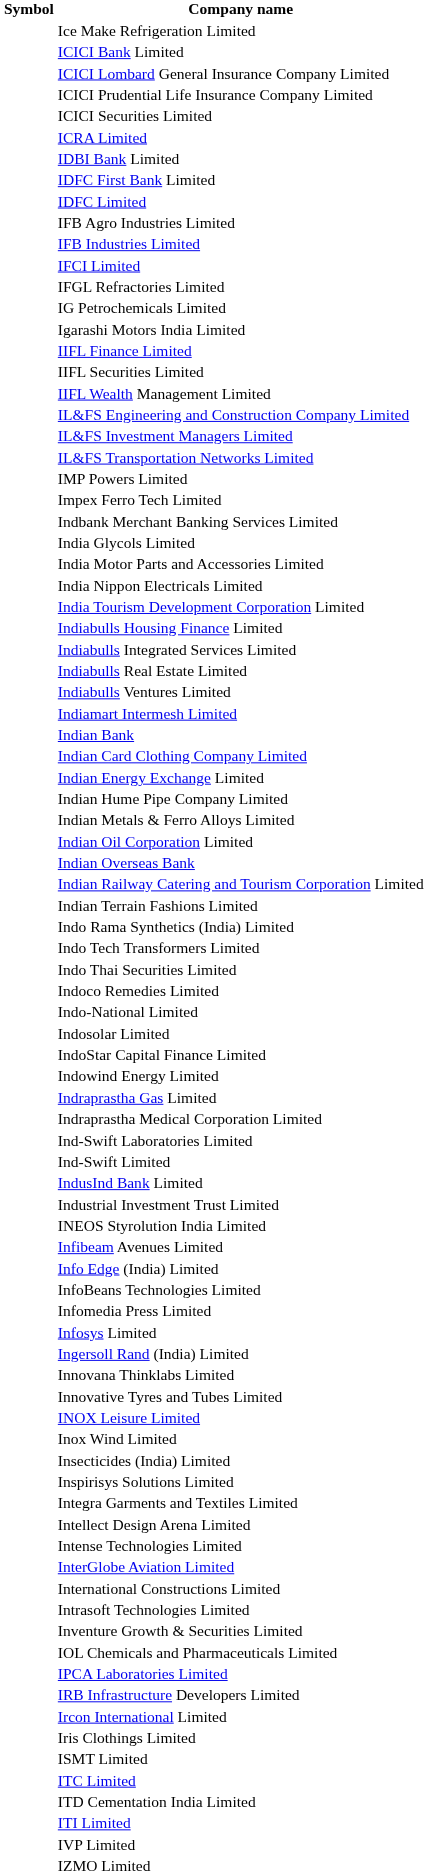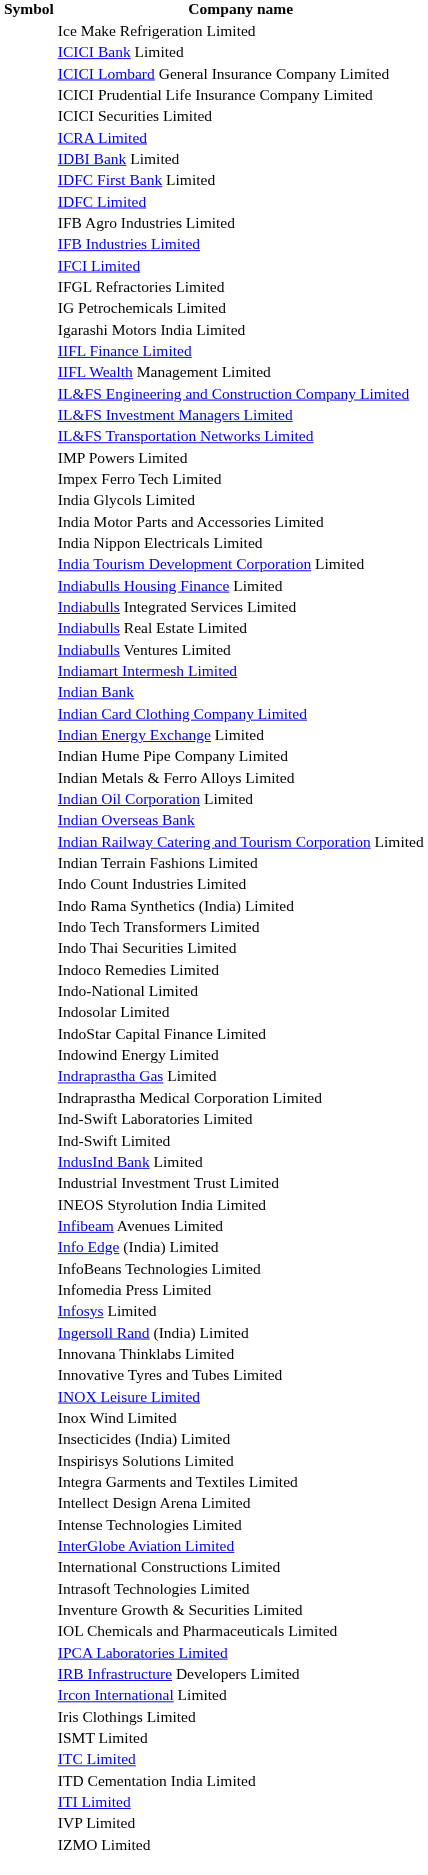 <table style="background:transparent;">
 <tr>
 <th>Symbol</th>
 <th>Company name</th>
 </tr>
 <tr>
 <td></td>
 <td>Ice Make Refrigeration Limited</td>
 </tr>
 <tr>
 <td></td>
 <td><a href='#'>ICICI Bank</a> Limited</td>
 </tr>
 <tr>
 <td></td>
 <td><a href='#'>ICICI Lombard</a> General Insurance Company Limited</td>
 </tr>
 <tr>
 <td></td>
 <td>ICICI Prudential Life Insurance Company Limited</td>
 </tr>
 <tr>
 <td></td>
 <td>ICICI Securities Limited</td>
 </tr>
 <tr>
 <td></td>
 <td><a href='#'>ICRA Limited</a></td>
 </tr>
 <tr>
 <td></td>
 <td><a href='#'>IDBI Bank</a> Limited</td>
 </tr>
 <tr>
 <td></td>
 <td><a href='#'>IDFC First Bank</a> Limited</td>
 </tr>
 <tr>
 <td></td>
 <td><a href='#'>IDFC Limited</a></td>
 </tr>
 <tr>
 <td></td>
 <td>IFB Agro Industries Limited</td>
 </tr>
 <tr>
 <td></td>
 <td><a href='#'>IFB Industries Limited</a></td>
 </tr>
 <tr>
 <td></td>
 <td><a href='#'>IFCI Limited</a></td>
 </tr>
 <tr>
 <td></td>
 <td>IFGL Refractories Limited</td>
 </tr>
 <tr>
 <td></td>
 <td>IG Petrochemicals Limited</td>
 </tr>
 <tr>
 <td></td>
 <td>Igarashi Motors India Limited</td>
 </tr>
 <tr>
 <td></td>
 <td><a href='#'>IIFL Finance Limited</a></td>
 </tr>
 <tr>
 <td></td>
-<td>IIFL Securities Limited</td>
-</tr>
-<tr>
-<td></td>
 <td><a href='#'>IIFL Wealth</a> Management Limited</td>
 </tr>
 <tr>
 <td></td>
 <td><a href='#'>IL&FS Engineering and Construction Company Limited</a></td>
 </tr>
 <tr>
 <td></td>
 <td><a href='#'>IL&FS Investment Managers Limited</a></td>
 </tr>
 <tr>
 <td></td>
 <td><a href='#'>IL&FS Transportation Networks Limited</a></td>
 </tr>
 <tr>
 <td></td>
 <td>IMP Powers Limited</td>
 </tr>
 <tr>
 <td></td>
 <td>Impex Ferro Tech Limited</td>
-</tr>
-<tr>
-<td></td>
-<td>Indbank Merchant Banking Services Limited</td>
 </tr>
 <tr>
 <td></td>
 <td>India Glycols Limited</td>
 </tr>
 <tr>
 <td></td>
 <td>India Motor Parts and Accessories Limited</td>
 </tr>
 <tr>
 <td></td>
 <td>India Nippon Electricals Limited</td>
 </tr>
 <tr>
 <td></td>
 <td><a href='#'>India Tourism Development Corporation</a> Limited</td>
 </tr>
 <tr>
 <td></td>
 <td><a href='#'>Indiabulls Housing Finance</a> Limited</td>
 </tr>
 <tr>
 <td></td>
 <td><a href='#'>Indiabulls</a> Integrated Services Limited</td>
 </tr>
 <tr>
 <td></td>
 <td><a href='#'>Indiabulls</a> Real Estate Limited</td>
 </tr>
 <tr>
 <td></td>
 <td><a href='#'>Indiabulls</a> Ventures Limited</td>
 </tr>
 <tr>
 <td></td>
 <td><a href='#'>Indiamart Intermesh Limited</a></td>
 </tr>
 <tr>
 <td></td>
 <td><a href='#'>Indian Bank</a></td>
 </tr>
 <tr>
 <td></td>
 <td><a href='#'>Indian Card Clothing Company Limited</a></td>
 </tr>
 <tr>
 <td></td>
 <td><a href='#'>Indian Energy Exchange</a> Limited</td>
 </tr>
 <tr>
 <td></td>
 <td>Indian Hume Pipe Company Limited</td>
 </tr>
 <tr>
 <td></td>
 <td>Indian Metals & Ferro Alloys Limited</td>
 </tr>
 <tr>
 <td></td>
 <td><a href='#'>Indian Oil Corporation</a> Limited</td>
 </tr>
 <tr>
 <td></td>
 <td><a href='#'>Indian Overseas Bank</a></td>
 </tr>
 <tr>
 <td></td>
 <td><a href='#'>Indian Railway Catering and Tourism Corporation</a> Limited</td>
 </tr>
 <tr>
 <td></td>
 <td>Indian Terrain Fashions Limited</td>
+</tr>
+<tr>
+<td></td>
+<td>Indo Count Industries Limited</td>
 </tr>
 <tr>
 <td></td>
 <td>Indo Rama Synthetics (India) Limited</td>
 </tr>
 <tr>
 <td></td>
 <td>Indo Tech Transformers Limited</td>
 </tr>
 <tr>
 <td></td>
 <td>Indo Thai Securities Limited</td>
 </tr>
 <tr>
 <td></td>
 <td>Indoco Remedies Limited</td>
 </tr>
 <tr>
 <td></td>
 <td>Indo-National Limited</td>
 </tr>
 <tr>
 <td></td>
 <td>Indosolar Limited</td>
 </tr>
 <tr>
 <td></td>
 <td>IndoStar Capital Finance Limited</td>
 </tr>
 <tr>
 <td></td>
 <td>Indowind Energy Limited</td>
 </tr>
 <tr>
 <td></td>
 <td><a href='#'>Indraprastha Gas</a> Limited</td>
 </tr>
 <tr>
 <td></td>
 <td>Indraprastha Medical Corporation Limited</td>
 </tr>
 <tr>
 <td></td>
 <td>Ind-Swift Laboratories Limited</td>
 </tr>
 <tr>
 <td></td>
 <td>Ind-Swift Limited</td>
 </tr>
 <tr>
 <td></td>
 <td><a href='#'>IndusInd Bank</a> Limited</td>
 </tr>
 <tr>
 <td></td>
 <td>Industrial Investment Trust Limited</td>
 </tr>
 <tr>
 <td></td>
 <td>INEOS Styrolution India Limited</td>
 </tr>
 <tr>
 <td></td>
 <td><a href='#'>Infibeam</a> Avenues Limited</td>
 </tr>
 <tr>
 <td></td>
 <td><a href='#'>Info Edge</a> (India) Limited</td>
 </tr>
 <tr>
 <td></td>
 <td>InfoBeans Technologies Limited</td>
 </tr>
 <tr>
 <td></td>
 <td>Infomedia Press Limited</td>
 </tr>
 <tr>
 <td></td>
 <td><a href='#'>Infosys</a> Limited</td>
 </tr>
 <tr>
 <td></td>
 <td><a href='#'>Ingersoll Rand</a> (India) Limited</td>
 </tr>
 <tr>
 <td></td>
 <td>Innovana Thinklabs Limited</td>
 </tr>
 <tr>
 <td></td>
 <td>Innovative Tyres and Tubes Limited</td>
 </tr>
 <tr>
 <td></td>
 <td><a href='#'>INOX Leisure Limited</a></td>
 </tr>
 <tr>
 <td></td>
 <td>Inox Wind Limited</td>
 </tr>
 <tr>
 <td></td>
 <td>Insecticides (India) Limited</td>
 </tr>
 <tr>
 <td></td>
 <td>Inspirisys Solutions Limited</td>
 </tr>
 <tr>
 <td></td>
 <td>Integra Garments and Textiles Limited</td>
 </tr>
 <tr>
 <td></td>
 <td>Intellect Design Arena Limited</td>
 </tr>
 <tr>
 <td></td>
 <td>Intense Technologies Limited</td>
 </tr>
 <tr>
 <td></td>
 <td><a href='#'>InterGlobe Aviation Limited</a></td>
 </tr>
 <tr>
 <td></td>
 <td>International Constructions Limited</td>
 </tr>
 <tr>
 <td></td>
 <td>Intrasoft Technologies Limited</td>
 </tr>
 <tr>
 <td></td>
 <td>Inventure Growth & Securities Limited</td>
 </tr>
 <tr>
 <td></td>
 <td>IOL Chemicals and Pharmaceuticals Limited</td>
 </tr>
 <tr>
 <td></td>
 <td><a href='#'>IPCA Laboratories Limited</a></td>
 </tr>
 <tr>
 <td></td>
 <td><a href='#'>IRB Infrastructure</a> Developers Limited</td>
 </tr>
 <tr>
 <td></td>
 <td><a href='#'>Ircon International</a> Limited</td>
 </tr>
 <tr>
 <td></td>
 <td>Iris Clothings Limited</td>
 </tr>
 <tr>
 <td></td>
 <td>ISMT Limited</td>
 </tr>
 <tr>
 <td></td>
 <td><a href='#'>ITC Limited</a></td>
 </tr>
 <tr>
 <td></td>
 <td>ITD Cementation India Limited</td>
 </tr>
 <tr>
 <td></td>
 <td><a href='#'>ITI Limited</a></td>
 </tr>
 <tr>
 <td></td>
 <td>IVP Limited</td>
 </tr>
 <tr>
 <td></td>
 <td>IZMO Limited</td>
 </tr>
 <tr>
 </tr>
 </table>
